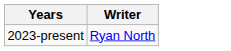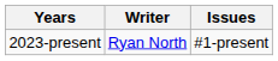 <table class="wikitable" style="vertical-align:text-top">
 <tr>
 <th>Years</th>
 <th>Writer</th>
+<th>Issues</th>
 </tr>
 <tr>
 <td align="center">2023-present</td>
 <td align="center"><a href='#'>Ryan North</a></td>
+<td align="center">#1-present</td>
 </tr>
 </table>
